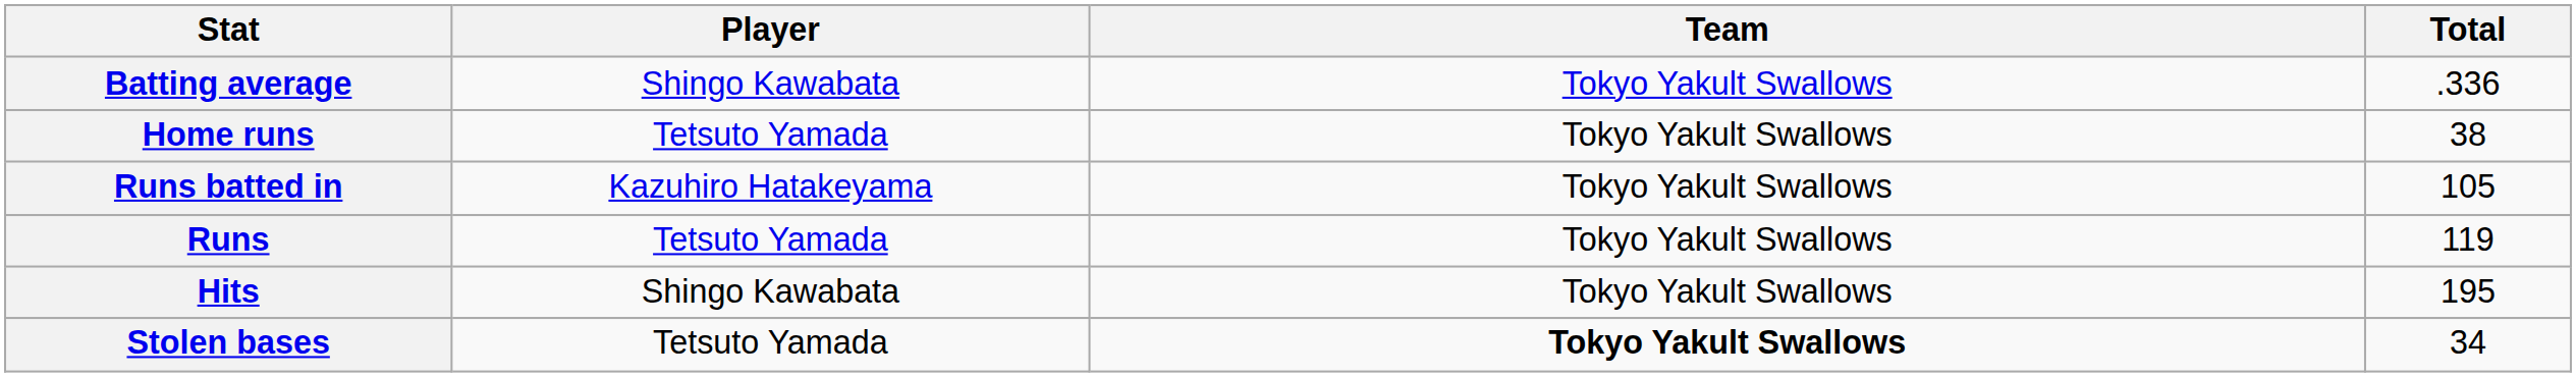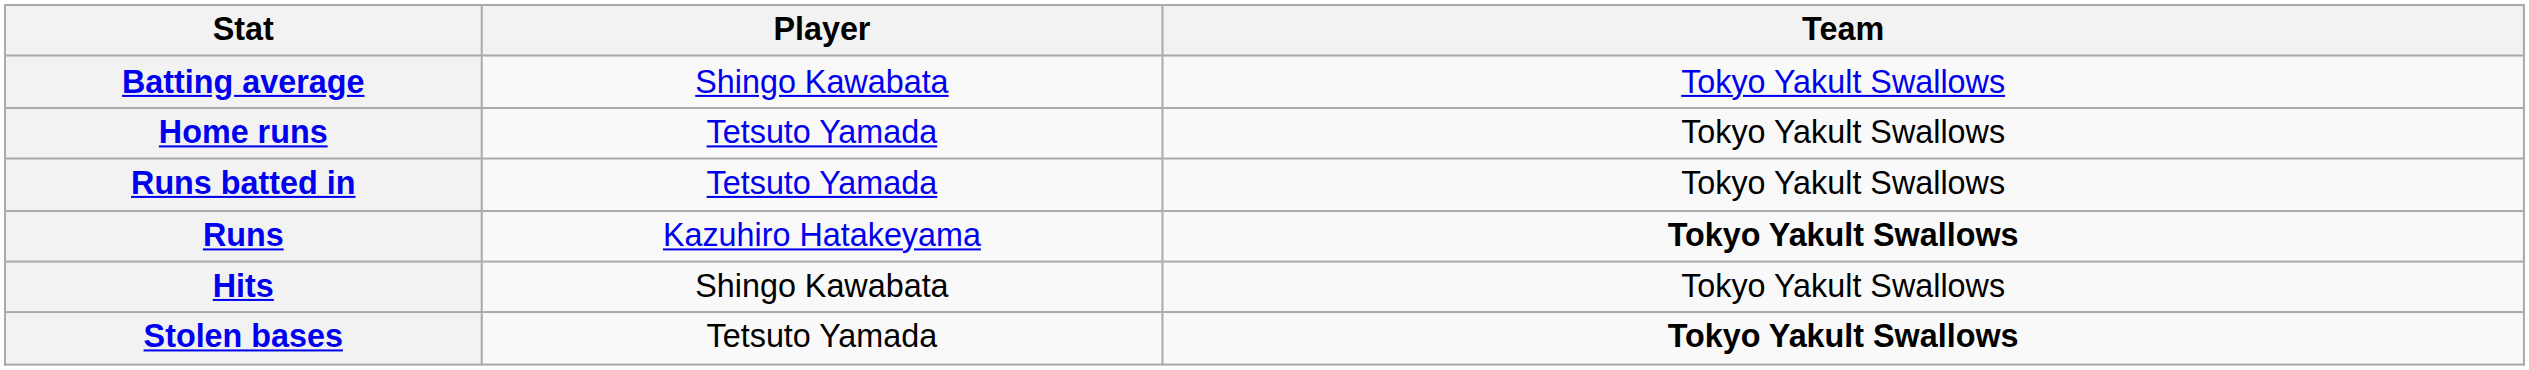 <table class="wikitable" style="text-align:center;">
 <tr>
 <th scope="col" style="width:7%;">Stat</th>
 <th scope="col" style="width:10%;">Player</th>
 <th scope="col" style="width:20%;">Team</th>
-<th scope="col" style="width:3%;">Total</th>
 </tr>
 <tr>
 <th scope="row" style="text-align:center;"><a href='#'>Batting average</a></th>
 <td><a href='#'>Shingo Kawabata</a></td>
 <td><a href='#'>Tokyo Yakult Swallows</a></td>
-<td>.336</td>
 </tr>
 <tr>
 <th scope="row" style="text-align:center;"><a href='#'>Home runs</a></th>
 <td><a href='#'>Tetsuto Yamada</a></td>
 <td>Tokyo Yakult Swallows</td>
-<td>38</td>
 </tr>
 <tr>
 <th scope="row" style="text-align:center;"><a href='#'>Runs batted in</a></th>
-<td><a href='#'>Kazuhiro Hatakeyama</a></td>
+<td><a href='#'>Tetsuto Yamada</a></td>
 <td>Tokyo Yakult Swallows</td>
-<td>105</td>
 </tr>
 <tr>
 <th scope="row" style="text-align:center;"><a href='#'>Runs</a></th>
-<td><a href='#'>Tetsuto Yamada</a></td>
-<td>Tokyo Yakult Swallows</td>
-<td>119</td>
+<td><a href='#'>Kazuhiro Hatakeyama</a></td>
+<td><strong>Tokyo Yakult Swallows</strong></td>
 </tr>
 <tr>
 <th scope="row" style="text-align:center;"><a href='#'>Hits</a></th>
 <td>Shingo Kawabata</td>
 <td>Tokyo Yakult Swallows</td>
-<td>195</td>
 </tr>
 <tr>
 <th scope="row" style="text-align:center;"><a href='#'>Stolen bases</a></th>
 <td>Tetsuto Yamada</td>
 <td><strong>Tokyo Yakult Swallows</strong></td>
-<td>34</td>
 </tr>
 </table>
